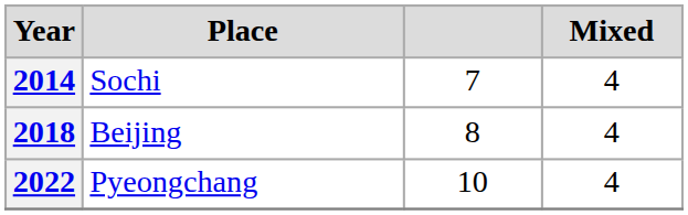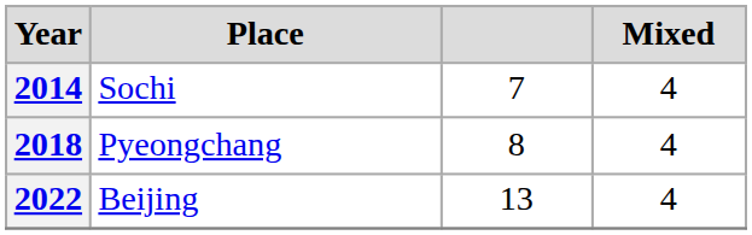 <table class="wikitable plainrowheaders" style="background:#fff; font-size:86%; line-height:16px; border:gray solid 1px; border-collapse:collapse;">
 <tr style="background:#ccc; text-align:center;">
 <th scope="col" style="background:#dcdcdc; width:25px;">Year</th>
 <th scope="col" style="background:#dcdcdc; width:135px;">Place</th>
 <th scope="col" style="background:#dcdcdc; width:55px;"></th>
 <th scope="col" style="background:#dcdcdc; width:55px;">Mixed</th>
 </tr>
 <tr>
 <th scope=row align=center><a href='#'>2014</a></th>
 <td align=left> <a href='#'>Sochi</a></td>
 <td align=center>7</td>
 <td align=center>4</td>
 </tr>
 <tr>
 <th scope=row align=center><a href='#'>2018</a></th>
-<td align=left> <a href='#'>Beijing</a></td>
+<td align=left> <a href='#'>Pyeongchang</a></td>
 <td align=center>8</td>
 <td align=center>4</td>
 </tr>
 <tr>
 <th scope=row align=center><a href='#'>2022</a></th>
-<td align=left> <a href='#'>Pyeongchang</a></td>
-<td align=center>10</td>
+<td align=left> <a href='#'>Beijing</a></td>
+<td align=center>13</td>
 <td align=center>4</td>
 </tr>
 <tr>
 </tr>
 </table>
